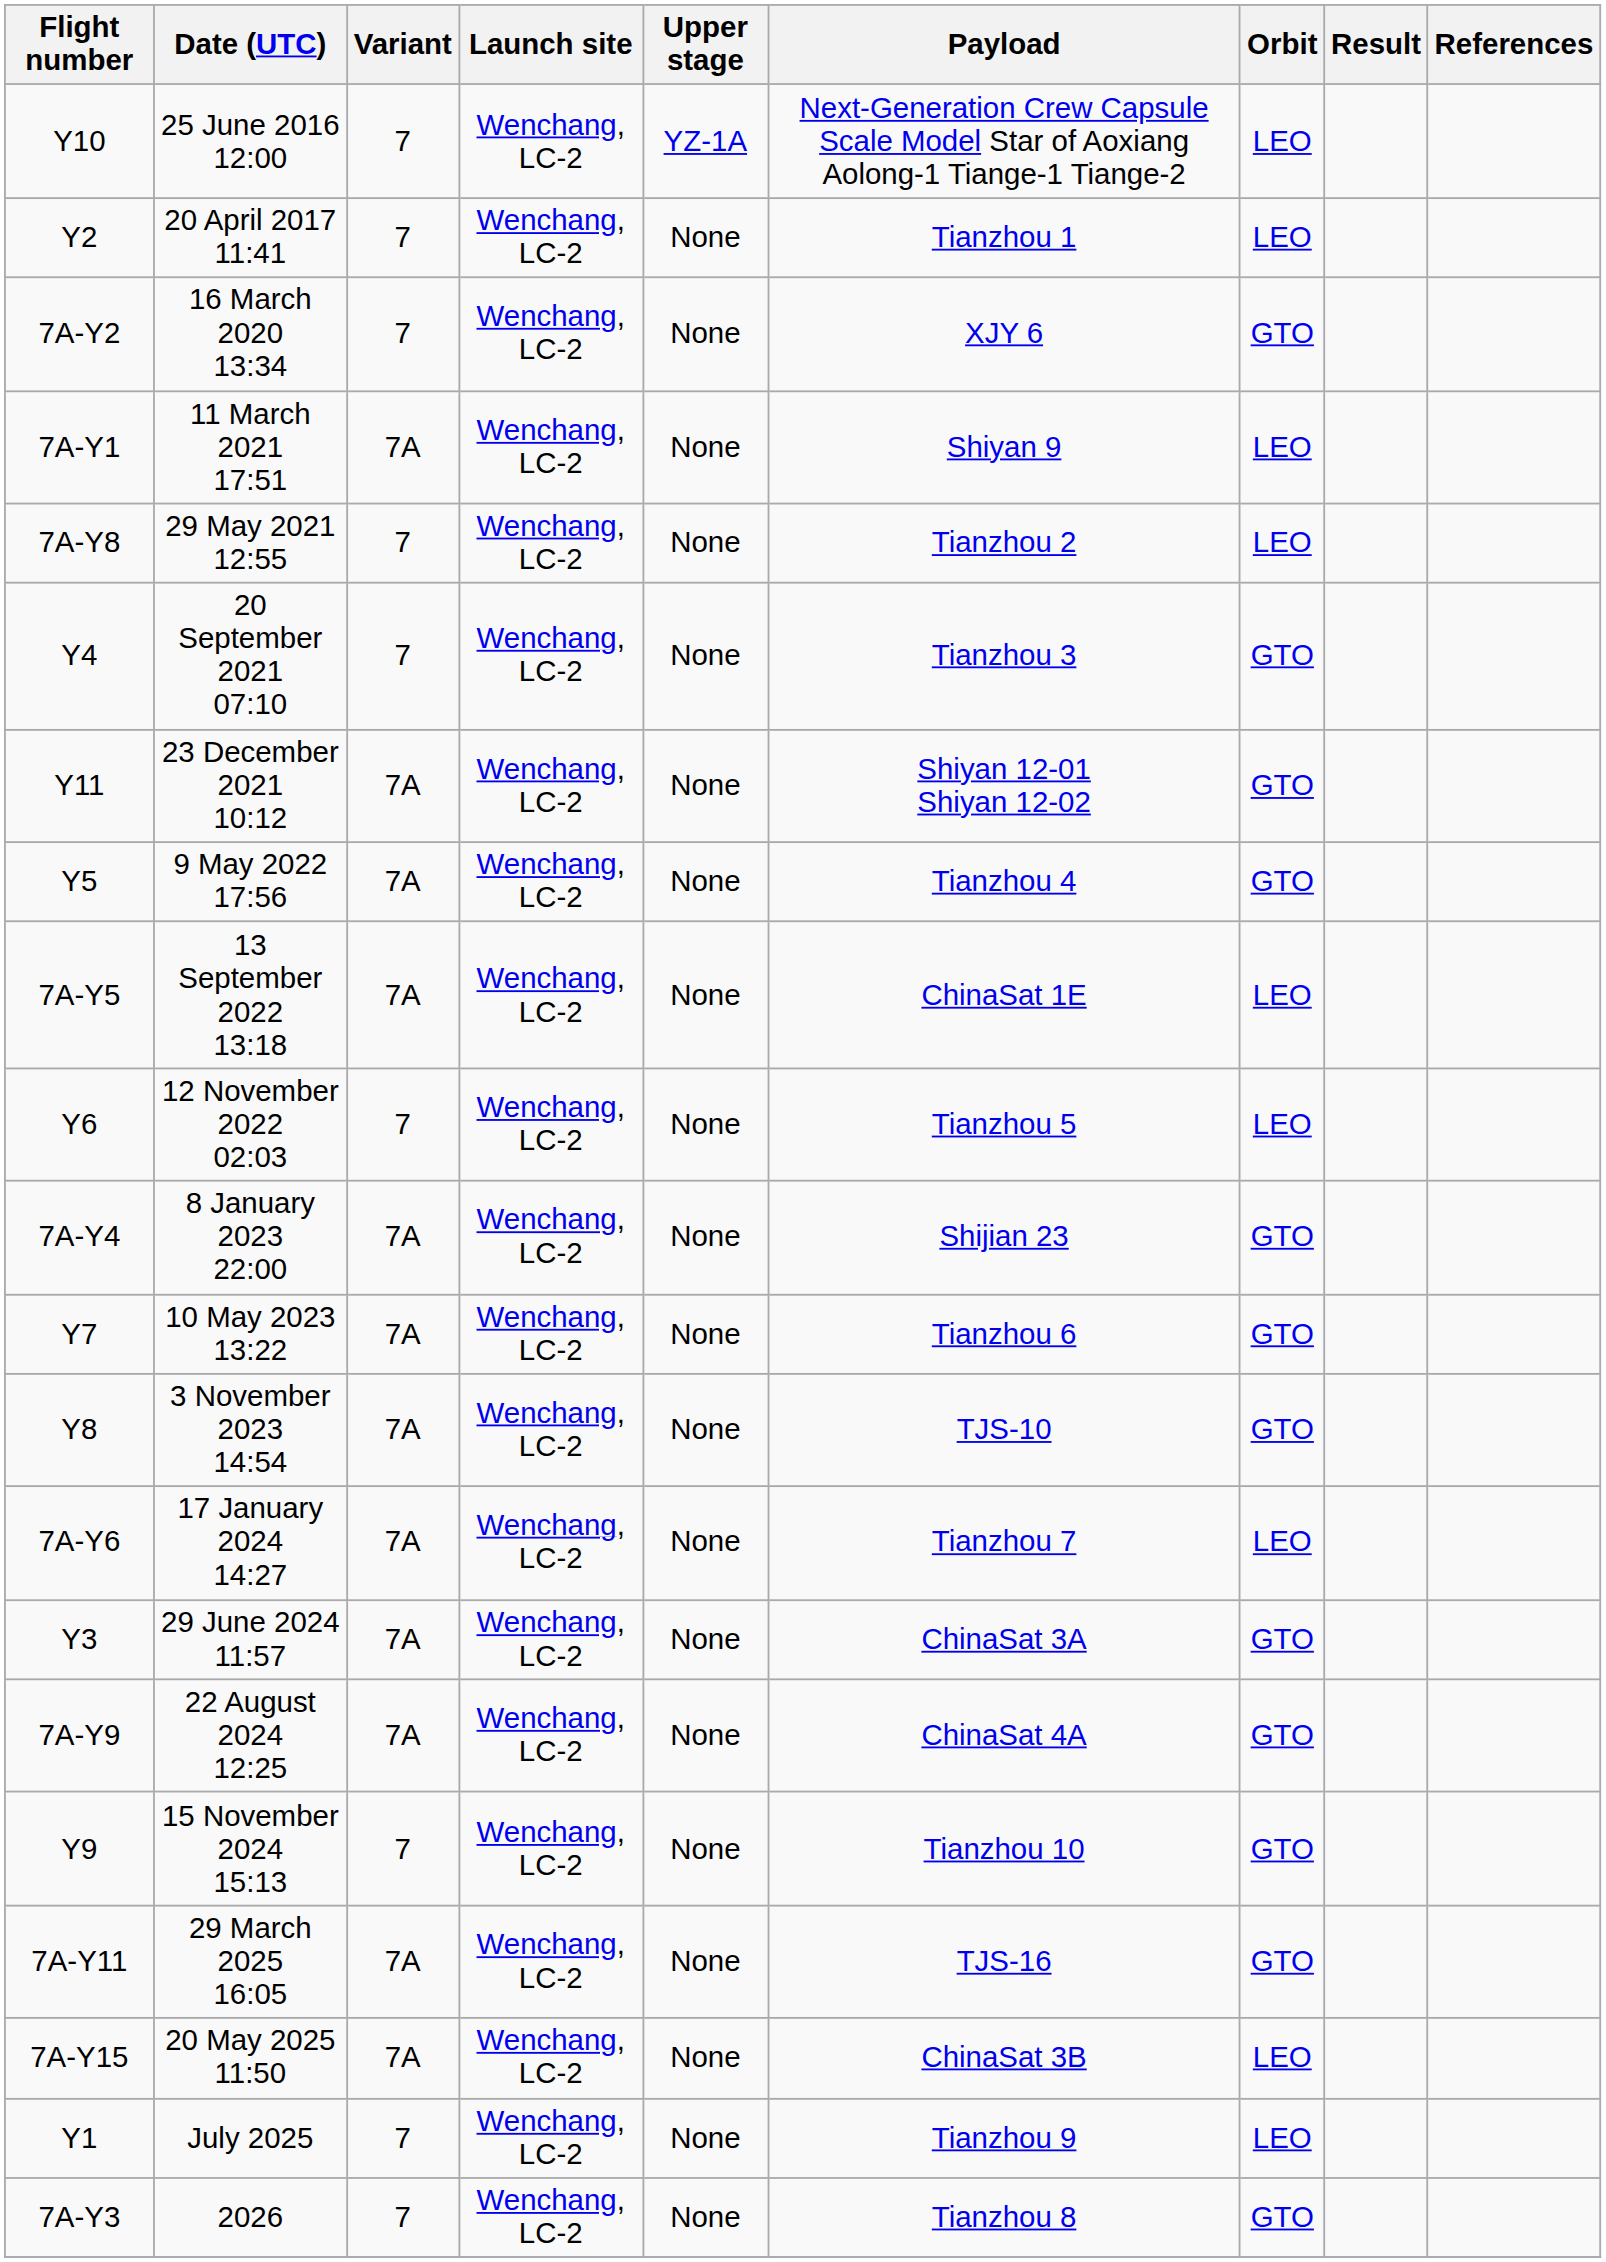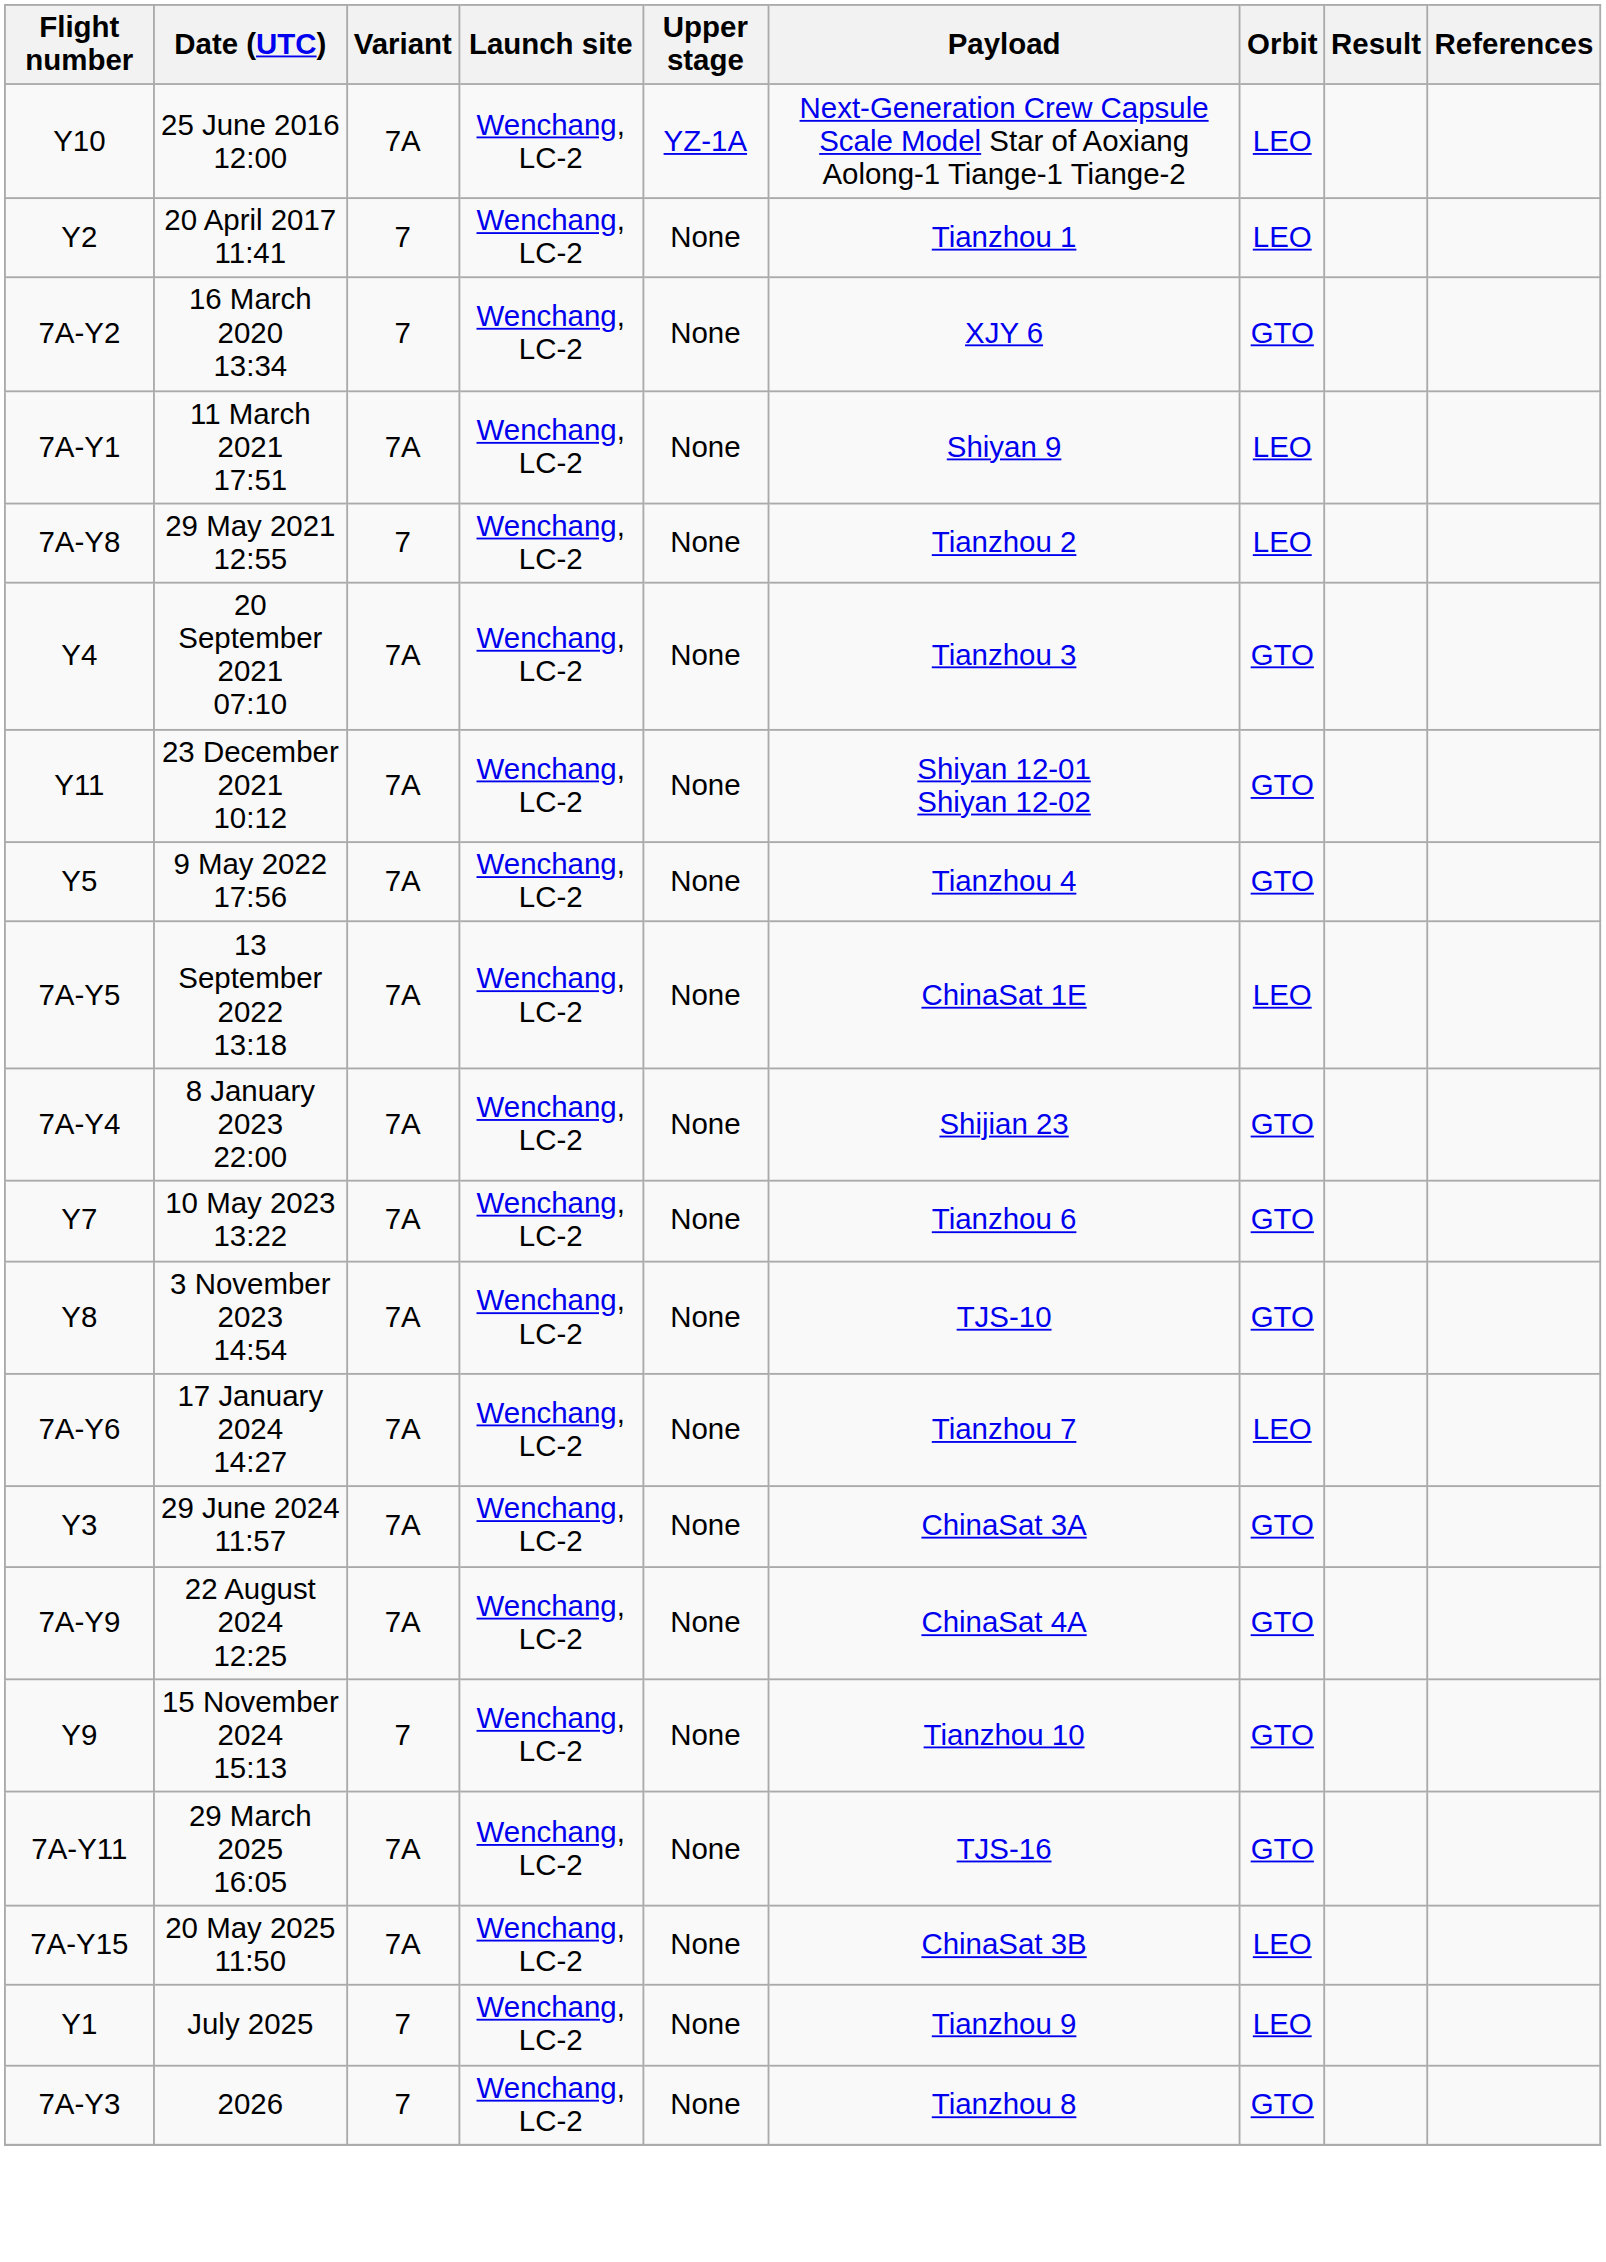 <table class="wikitable" style="text-align:center;">
 <tr>
 <th>Flight number</th>
 <th>Date (<a href='#'>UTC</a>)</th>
 <th>Variant</th>
 <th>Launch site</th>
 <th>Upper stage</th>
 <th>Payload</th>
 <th>Orbit</th>
 <th>Result</th>
 <th>References</th>
 </tr>
 <tr>
 <td>Y10</td>
 <td>25 June 2016<br>12:00 </td>
-<td>7</td>
+<td>7A</td>
 <td><a href='#'>Wenchang</a>, LC-2</td>
 <td><a href='#'>YZ-1A</a></td>
 <td><a href='#'>Next-Generation Crew Capsule Scale Model</a>  Star of Aoxiang  Aolong-1  Tiange-1  Tiange-2</td>
 <td><a href='#'>LEO</a></td>
 <td></td>
 <td></td>
 </tr>
 <tr>
 <td>Y2</td>
 <td>20 April 2017<br>11:41 </td>
 <td>7</td>
 <td><a href='#'>Wenchang</a>, LC-2</td>
 <td>None</td>
 <td><a href='#'>Tianzhou 1</a></td>
 <td><a href='#'>LEO</a></td>
 <td></td>
 <td></td>
 </tr>
 <tr>
 <td>7A-Y2</td>
 <td>16 March 2020<br>13:34</td>
 <td>7</td>
 <td><a href='#'>Wenchang</a>, LC-2</td>
 <td>None</td>
 <td><a href='#'>XJY 6</a></td>
 <td><a href='#'>GTO</a></td>
 <td></td>
 <td></td>
 </tr>
 <tr>
 <td>7A-Y1</td>
 <td>11 March 2021<br>17:51</td>
 <td>7A</td>
 <td><a href='#'>Wenchang</a>, LC-2</td>
 <td>None</td>
 <td><a href='#'>Shiyan 9</a></td>
 <td><a href='#'>LEO</a></td>
 <td></td>
 <td></td>
 </tr>
 <tr>
 <td>7A-Y8</td>
 <td>29 May 2021<br>12:55</td>
 <td>7</td>
 <td><a href='#'>Wenchang</a>, LC-2</td>
 <td>None</td>
 <td><a href='#'>Tianzhou 2</a></td>
 <td><a href='#'>LEO</a></td>
 <td></td>
 <td></td>
 </tr>
 <tr>
 <td>Y4</td>
 <td>20 September 2021<br>07:10</td>
-<td>7</td>
+<td>7A</td>
 <td><a href='#'>Wenchang</a>, LC-2</td>
 <td>None</td>
 <td><a href='#'>Tianzhou 3</a></td>
 <td><a href='#'>GTO</a></td>
 <td></td>
 <td></td>
 </tr>
 <tr>
 <td>Y11</td>
 <td>23 December 2021<br>10:12</td>
 <td>7A</td>
 <td><a href='#'>Wenchang</a>, LC-2</td>
 <td>None</td>
 <td><a href='#'>Shiyan 12-01</a><br><a href='#'>Shiyan 12-02</a></td>
 <td><a href='#'>GTO</a></td>
 <td></td>
 <td></td>
 </tr>
 <tr>
 <td>Y5</td>
 <td>9 May 2022<br>17:56</td>
 <td>7A</td>
 <td><a href='#'>Wenchang</a>, LC-2</td>
 <td>None</td>
 <td><a href='#'>Tianzhou 4</a></td>
 <td><a href='#'>GTO</a></td>
 <td></td>
 <td></td>
 </tr>
 <tr>
 <td>7A-Y5</td>
 <td>13 September 2022<br>13:18</td>
 <td>7A</td>
 <td><a href='#'>Wenchang</a>, LC-2</td>
 <td>None</td>
 <td><a href='#'>ChinaSat 1E</a></td>
-<td><a href='#'>LEO</a></td>
-<td></td>
-<td></td>
-</tr>
-<tr>
-<td>Y6</td>
-<td>12 November 2022<br>02:03</td>
-<td>7</td>
-<td><a href='#'>Wenchang</a>, LC-2</td>
-<td>None</td>
-<td><a href='#'>Tianzhou 5</a></td>
 <td><a href='#'>LEO</a></td>
 <td></td>
 <td></td>
 </tr>
 <tr>
 <td>7A-Y4</td>
 <td>8 January 2023<br>22:00</td>
 <td>7A</td>
 <td><a href='#'>Wenchang</a>, LC-2</td>
 <td>None</td>
 <td><a href='#'>Shijian 23</a></td>
 <td><a href='#'>GTO</a></td>
 <td></td>
 <td></td>
 </tr>
 <tr>
 <td>Y7</td>
 <td>10 May 2023<br>13:22</td>
 <td>7A</td>
 <td><a href='#'>Wenchang</a>, LC-2</td>
 <td>None</td>
 <td><a href='#'>Tianzhou 6</a></td>
 <td><a href='#'>GTO</a></td>
 <td></td>
 <td></td>
 </tr>
 <tr>
 <td>Y8</td>
 <td>3 November 2023<br>14:54</td>
 <td>7A</td>
 <td><a href='#'>Wenchang</a>, LC-2</td>
 <td>None</td>
 <td><a href='#'>TJS-10</a></td>
 <td><a href='#'>GTO</a></td>
 <td></td>
 <td></td>
 </tr>
 <tr>
 <td>7A-Y6</td>
 <td>17 January 2024<br>14:27</td>
 <td>7A</td>
 <td><a href='#'>Wenchang</a>, LC-2</td>
 <td>None</td>
 <td><a href='#'>Tianzhou 7</a></td>
 <td><a href='#'>LEO</a></td>
 <td></td>
 <td></td>
 </tr>
 <tr>
 <td>Y3</td>
 <td>29 June 2024<br>11:57</td>
 <td>7A</td>
 <td><a href='#'>Wenchang</a>, LC-2</td>
 <td>None</td>
 <td><a href='#'>ChinaSat 3A</a></td>
 <td><a href='#'>GTO</a></td>
 <td></td>
 <td></td>
 </tr>
 <tr>
 <td>7A-Y9</td>
 <td>22 August 2024<br>12:25</td>
 <td>7A</td>
 <td><a href='#'>Wenchang</a>, LC-2</td>
 <td>None</td>
 <td><a href='#'>ChinaSat 4A</a></td>
 <td><a href='#'>GTO</a></td>
 <td></td>
 <td></td>
 </tr>
 <tr>
 <td>Y9</td>
 <td>15 November 2024<br>15:13</td>
 <td>7</td>
 <td><a href='#'>Wenchang</a>, LC-2</td>
 <td>None</td>
 <td><a href='#'>Tianzhou 10</a></td>
 <td><a href='#'>GTO</a></td>
 <td></td>
 <td></td>
 </tr>
 <tr>
 <td>7A-Y11</td>
 <td>29 March 2025<br>16:05</td>
 <td>7A</td>
 <td><a href='#'>Wenchang</a>, LC-2</td>
 <td>None</td>
 <td><a href='#'>TJS-16</a></td>
 <td><a href='#'>GTO</a></td>
 <td></td>
 <td></td>
 </tr>
 <tr>
 <td>7A-Y15</td>
 <td>20 May 2025<br>11:50</td>
 <td>7A</td>
 <td><a href='#'>Wenchang</a>, LC-2</td>
 <td>None</td>
 <td><a href='#'>ChinaSat 3B</a></td>
 <td><a href='#'>LEO</a></td>
 <td></td>
 <td></td>
 </tr>
 <tr>
 <td>Y1</td>
 <td>July 2025<br></td>
 <td>7</td>
 <td><a href='#'>Wenchang</a>, LC-2</td>
 <td>None</td>
 <td><a href='#'>Tianzhou 9</a></td>
 <td><a href='#'>LEO</a></td>
 <td></td>
 <td></td>
 </tr>
 <tr>
 <td>7A-Y3</td>
 <td>2026<br></td>
 <td>7</td>
 <td><a href='#'>Wenchang</a>, LC-2</td>
 <td>None</td>
 <td><a href='#'>Tianzhou 8</a></td>
 <td><a href='#'>GTO</a></td>
 <td></td>
 <td></td>
 </tr>
 <tr>
 </tr>
 </table>
